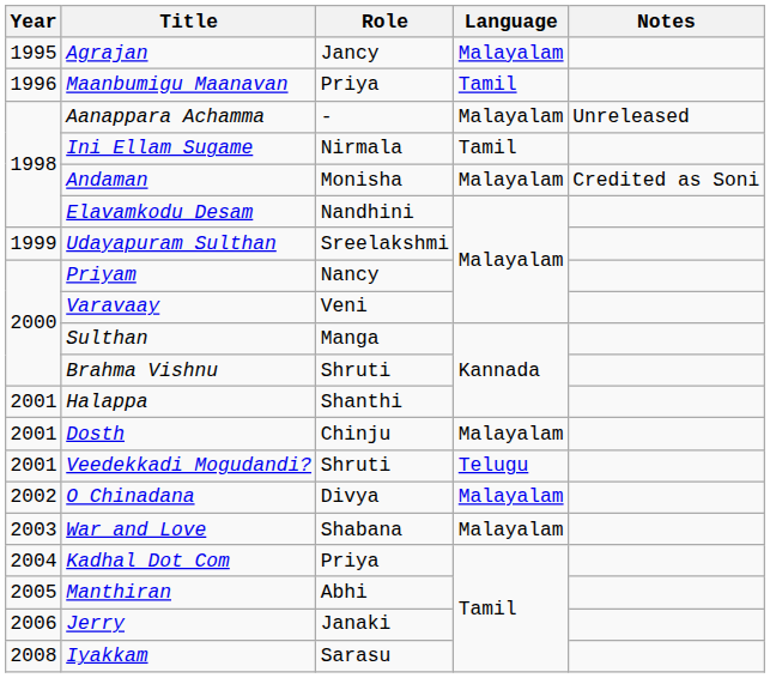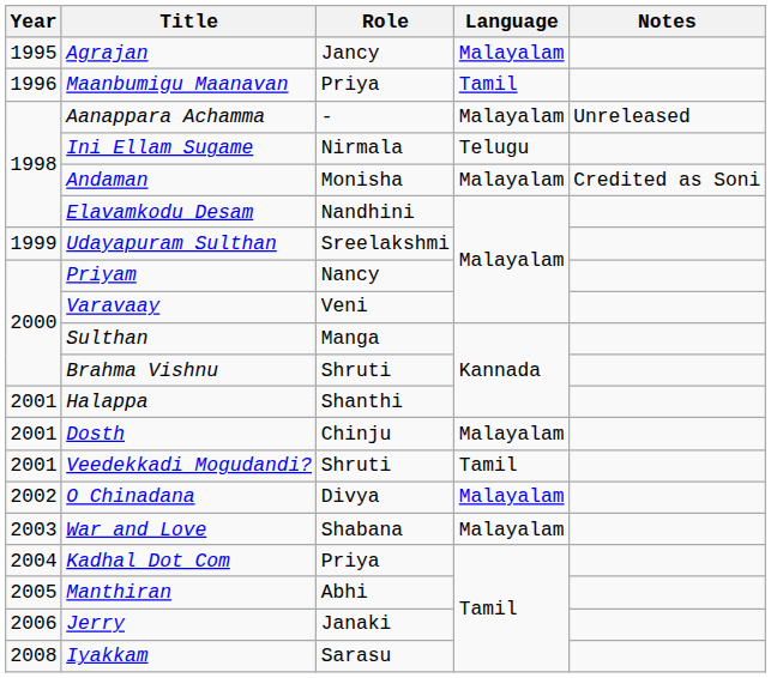 <table class="wikitable sortable">
 <tr>
 <th>Year</th>
 <th>Title</th>
 <th>Role</th>
 <th>Language</th>
 <th class="unsortable">Notes</th>
 </tr>
 <tr>
 <td>1995</td>
 <td><em><a href='#'>Agrajan</a></em></td>
 <td>Jancy</td>
 <td><a href='#'>Malayalam</a></td>
 <td></td>
 </tr>
 <tr>
 <td>1996</td>
 <td><em><a href='#'>Maanbumigu Maanavan</a></em></td>
 <td>Priya</td>
 <td><a href='#'>Tamil</a></td>
 <td></td>
 </tr>
 <tr>
 <td rowspan="4">1998</td>
 <td><em>Aanappara Achamma</em></td>
 <td>-</td>
 <td>Malayalam</td>
 <td>Unreleased</td>
 </tr>
 <tr>
 <td><em><a href='#'>Ini Ellam Sugame</a></em></td>
 <td>Nirmala</td>
-<td>Tamil</td>
+<td>Telugu</td>
 <td></td>
 </tr>
 <tr>
 <td><em><a href='#'>Andaman</a></em></td>
 <td>Monisha</td>
 <td>Malayalam</td>
 <td>Credited as Soni</td>
 </tr>
 <tr>
 <td><em><a href='#'>Elavamkodu Desam</a></em></td>
 <td>Nandhini</td>
 <td rowspan="4">Malayalam</td>
 <td></td>
 </tr>
 <tr>
 <td>1999</td>
 <td><em><a href='#'>Udayapuram Sulthan</a></em></td>
 <td>Sreelakshmi</td>
 <td></td>
 </tr>
 <tr>
 <td rowspan="4">2000</td>
 <td><em><a href='#'>Priyam</a></em></td>
 <td>Nancy</td>
 <td></td>
 </tr>
 <tr>
 <td><em><a href='#'>Varavaay</a></em></td>
 <td>Veni</td>
 <td></td>
 </tr>
 <tr>
 <td><em>Sulthan</em></td>
 <td>Manga</td>
 <td rowspan="3">Kannada</td>
 <td></td>
 </tr>
 <tr>
 <td><em>Brahma Vishnu</em></td>
 <td>Shruti</td>
 <td></td>
 </tr>
 <tr>
 <td>2001</td>
 <td><em>Halappa</em></td>
 <td>Shanthi</td>
 <td></td>
 </tr>
 <tr>
 <td>2001</td>
 <td><em><a href='#'>Dosth</a></em></td>
 <td>Chinju</td>
 <td>Malayalam</td>
 <td></td>
 </tr>
 <tr>
 <td>2001</td>
 <td><em><a href='#'>Veedekkadi Mogudandi?</a></em></td>
 <td>Shruti</td>
-<td><a href='#'>Telugu</a></td>
+<td>Tamil</td>
 <td></td>
 </tr>
 <tr>
 <td>2002</td>
 <td><em><a href='#'>O Chinadana</a></em></td>
 <td>Divya</td>
 <td><a href='#'>Malayalam</a></td>
 <td></td>
 </tr>
 <tr>
 <td>2003</td>
 <td><em><a href='#'>War and Love</a></em></td>
 <td>Shabana</td>
 <td>Malayalam</td>
 <td></td>
 </tr>
 <tr>
 <td>2004</td>
 <td><em><a href='#'>Kadhal Dot Com</a></em></td>
 <td>Priya</td>
 <td rowspan="4">Tamil</td>
 <td></td>
 </tr>
 <tr>
 <td>2005</td>
 <td><em><a href='#'>Manthiran</a></em></td>
 <td>Abhi</td>
 <td></td>
 </tr>
 <tr>
 <td>2006</td>
 <td><em><a href='#'>Jerry</a></em></td>
 <td>Janaki</td>
 <td></td>
 </tr>
 <tr>
 <td>2008</td>
 <td><em><a href='#'>Iyakkam</a></em></td>
 <td>Sarasu</td>
 <td></td>
 </tr>
 </table>
